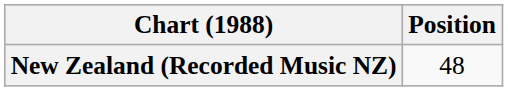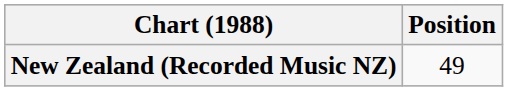 <table class="wikitable plainrowheaders" style="text-align:center">
 <tr>
 <th scope="col">Chart (1988)</th>
 <th scope="col">Position</th>
 </tr>
 <tr>
 <th scope="row">New Zealand (Recorded Music NZ)</th>
-<td>48</td>
+<td>49</td>
 </tr>
 </table>
